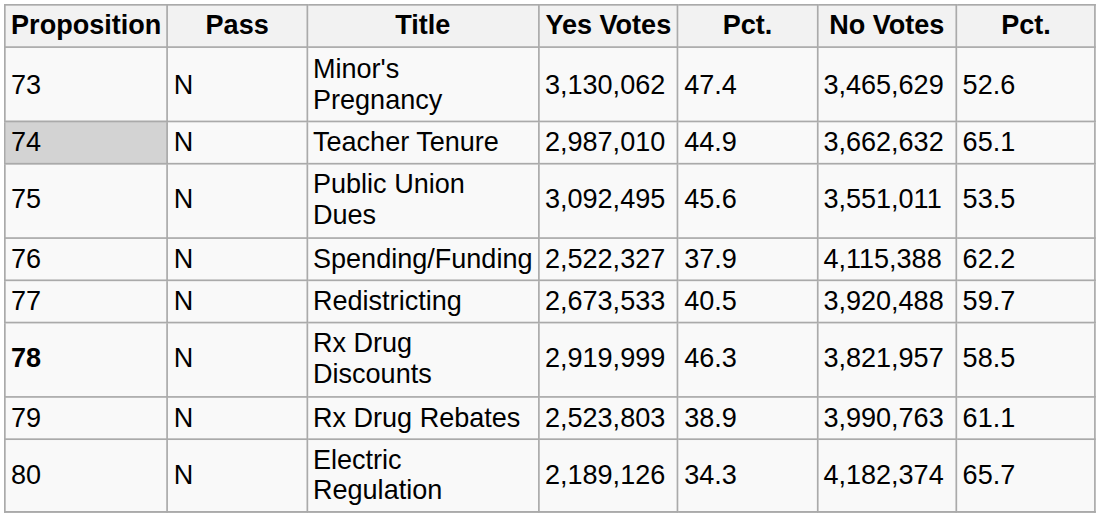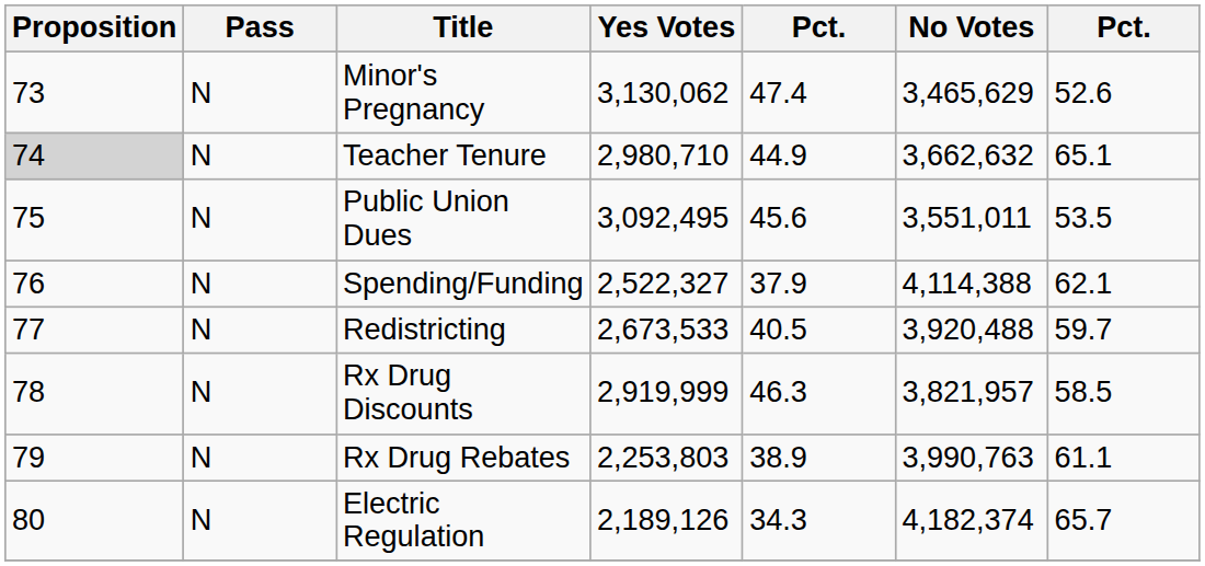 <table class="wikitable">
 <tr>
 <th width="75px">Proposition</th>
 <th width="75px">Pass</th>
 <th width="100px">Title</th>
 <th width="75px">Yes Votes</th>
 <th width="75px">Pct.</th>
 <th width="75px">No Votes</th>
 <th width="75px">Pct.</th>
 </tr>
 <tr>
 <td>73</td>
 <td>N</td>
 <td>Minor's Pregnancy</td>
 <td>3,130,062</td>
 <td>47.4</td>
 <td>3,465,629</td>
 <td>52.6</td>
 </tr>
 <tr>
 <td style="background: lightgrey;">74</td>
 <td>N</td>
 <td>Teacher Tenure</td>
-<td>2,987,010</td>
+<td>2,980,710</td>
 <td>44.9</td>
 <td>3,662,632</td>
 <td>65.1</td>
 </tr>
 <tr>
 <td>75</td>
 <td>N</td>
 <td>Public Union Dues</td>
 <td>3,092,495</td>
 <td>45.6</td>
 <td>3,551,011</td>
 <td>53.5</td>
 </tr>
 <tr>
 <td>76</td>
 <td>N</td>
 <td>Spending/Funding</td>
 <td>2,522,327</td>
 <td>37.9</td>
-<td>4,115,388</td>
-<td>62.2</td>
+<td>4,114,388</td>
+<td>62.1</td>
 </tr>
 <tr>
 <td>77</td>
 <td>N</td>
 <td>Redistricting</td>
 <td>2,673,533</td>
 <td>40.5</td>
 <td>3,920,488</td>
 <td>59.7</td>
 </tr>
 <tr>
-<td><strong>78</strong></td>
+<td>78</td>
 <td>N</td>
 <td>Rx Drug Discounts</td>
 <td>2,919,999</td>
 <td>46.3</td>
 <td>3,821,957</td>
 <td>58.5</td>
 </tr>
 <tr>
 <td>79</td>
 <td>N</td>
 <td>Rx Drug Rebates</td>
-<td>2,523,803</td>
+<td>2,253,803</td>
 <td>38.9</td>
 <td>3,990,763</td>
 <td>61.1</td>
 </tr>
 <tr>
 <td>80</td>
 <td>N</td>
 <td>Electric Regulation</td>
 <td>2,189,126</td>
 <td>34.3</td>
 <td>4,182,374</td>
 <td>65.7</td>
 </tr>
 <tr>
 </tr>
 </table>
